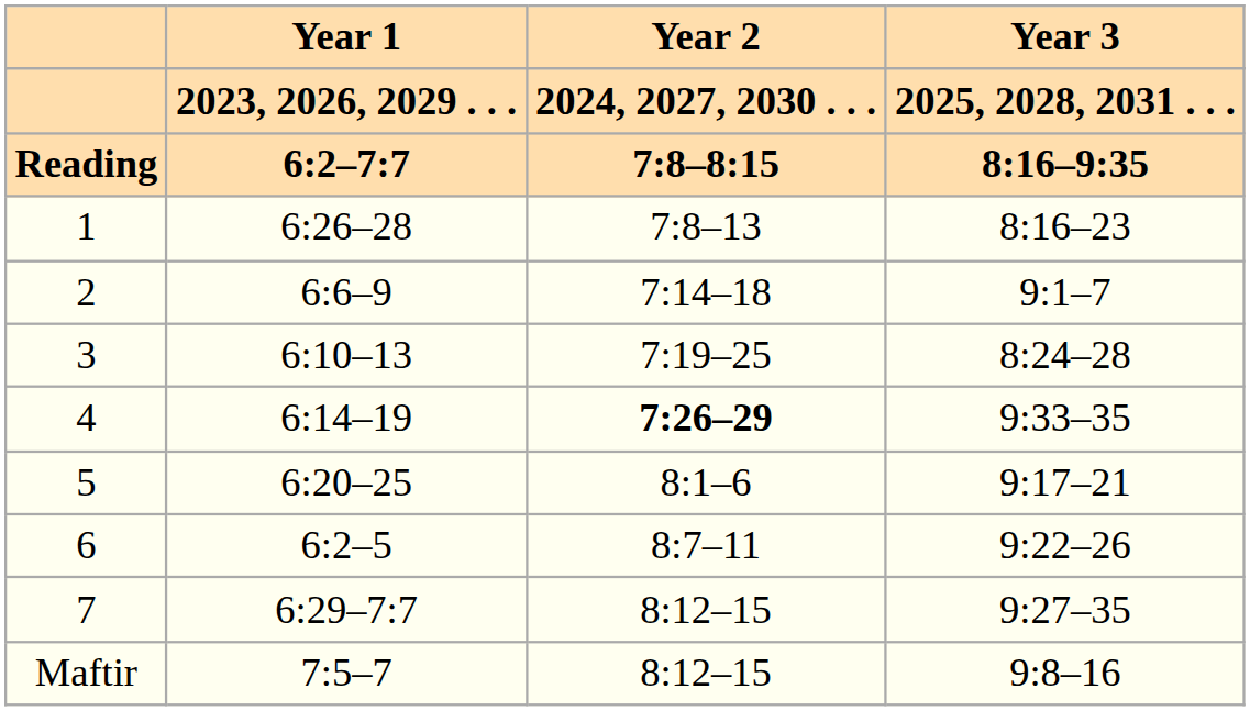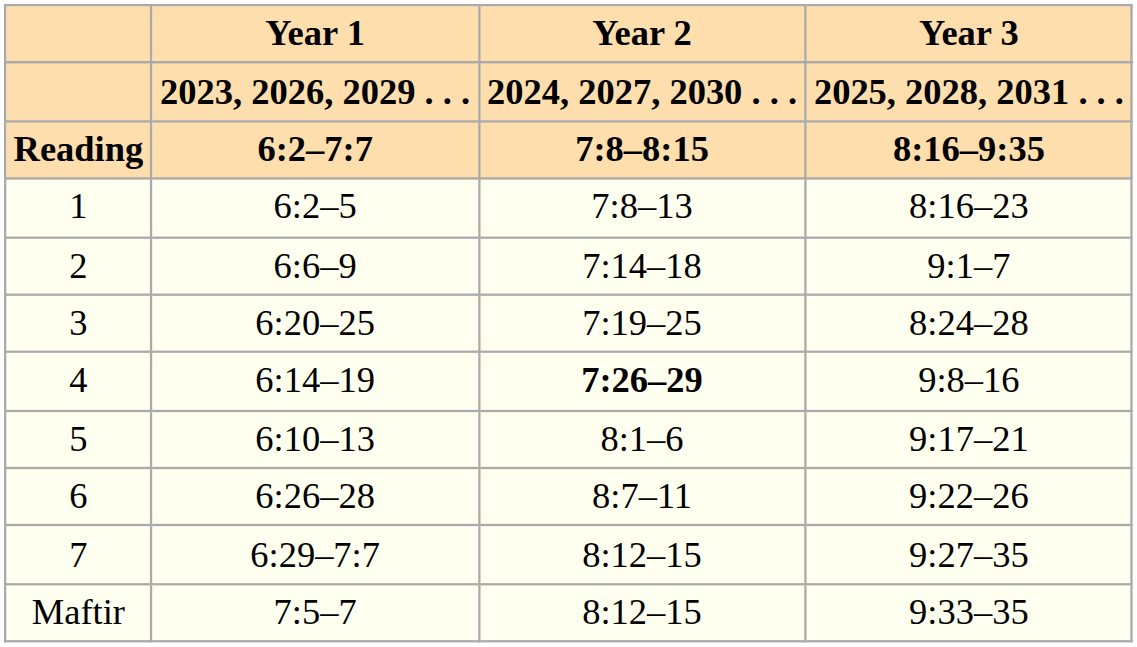 <table class="wikitable" style="background:Ivory; text-align:center">
 <tr>
 <th style="background:Navajowhite;"></th>
 <th style="background:Navajowhite;">Year 1</th>
 <th style="background:Navajowhite;">Year 2</th>
 <th style="background:Navajowhite;">Year 3</th>
 </tr>
 <tr>
 </tr>
 <tr>
 <th style="background:Navajowhite;"></th>
 <th style="background:Navajowhite;">2023, 2026, 2029 . . .</th>
 <th style="background:Navajowhite;">2024, 2027, 2030 . . .</th>
 <th style="background:Navajowhite;">2025, 2028, 2031 . . .</th>
 </tr>
 <tr>
 <th style="background:Navajowhite;">Reading</th>
 <th style="background:Navajowhite;">6:2–7:7</th>
 <th style="background:Navajowhite;">7:8–8:15</th>
 <th style="background:Navajowhite;">8:16–9:35</th>
 </tr>
 <tr>
 <td>1</td>
-<td>6:26–28</td>
+<td>6:2–5</td>
 <td>7:8–13</td>
 <td>8:16–23</td>
 </tr>
 <tr>
 <td>2</td>
 <td>6:6–9</td>
 <td>7:14–18</td>
 <td>9:1–7</td>
 </tr>
 <tr>
 <td>3</td>
-<td>6:10–13</td>
+<td>6:20–25</td>
 <td>7:19–25</td>
 <td>8:24–28</td>
 </tr>
 <tr>
 <td>4</td>
 <td>6:14–19</td>
 <td><strong>7:26–29</strong></td>
-<td>9:33–35</td>
+<td>9:8–16</td>
 </tr>
 <tr>
 <td>5</td>
-<td>6:20–25</td>
+<td>6:10–13</td>
 <td>8:1–6</td>
 <td>9:17–21</td>
 </tr>
 <tr>
 <td>6</td>
-<td>6:2–5</td>
+<td>6:26–28</td>
 <td>8:7–11</td>
 <td>9:22–26</td>
 </tr>
 <tr>
 <td>7</td>
 <td>6:29–7:7</td>
 <td>8:12–15</td>
 <td>9:27–35</td>
 </tr>
 <tr>
 <td>Maftir</td>
 <td>7:5–7</td>
 <td>8:12–15</td>
-<td>9:8–16</td>
+<td>9:33–35</td>
 </tr>
 </table>
